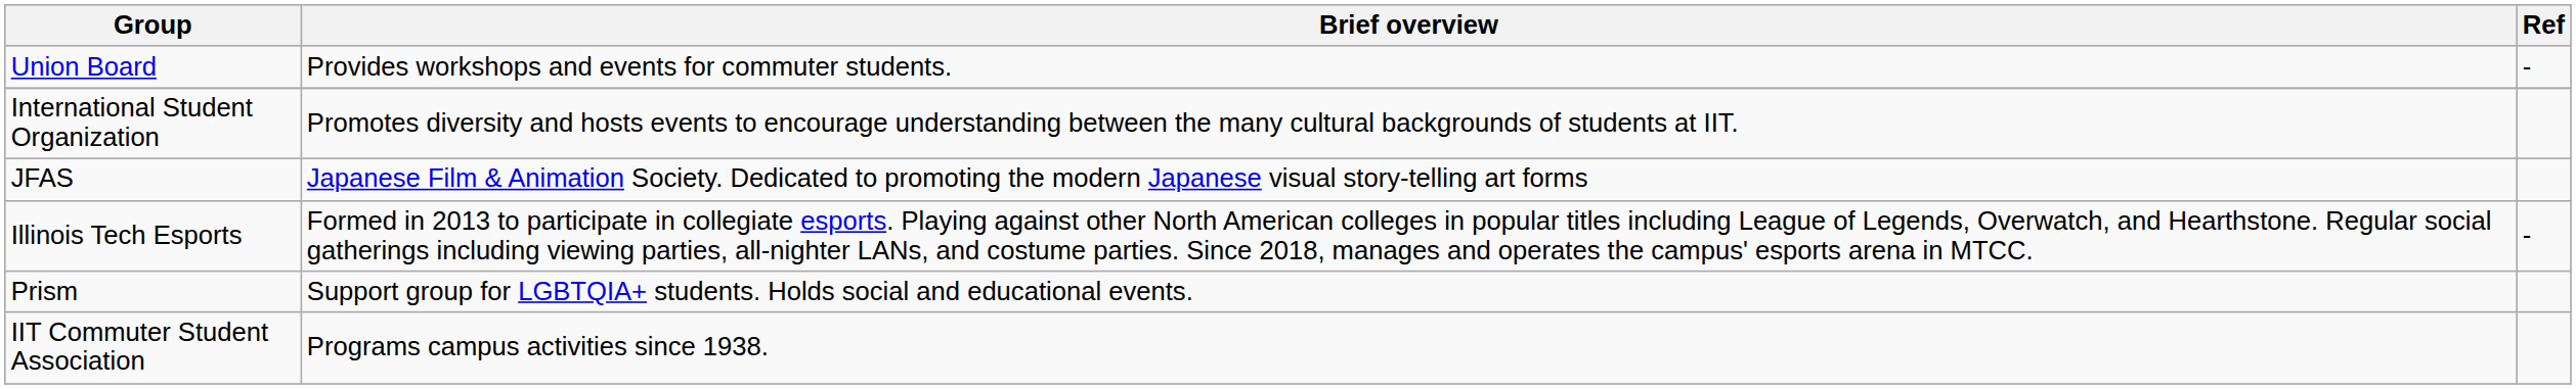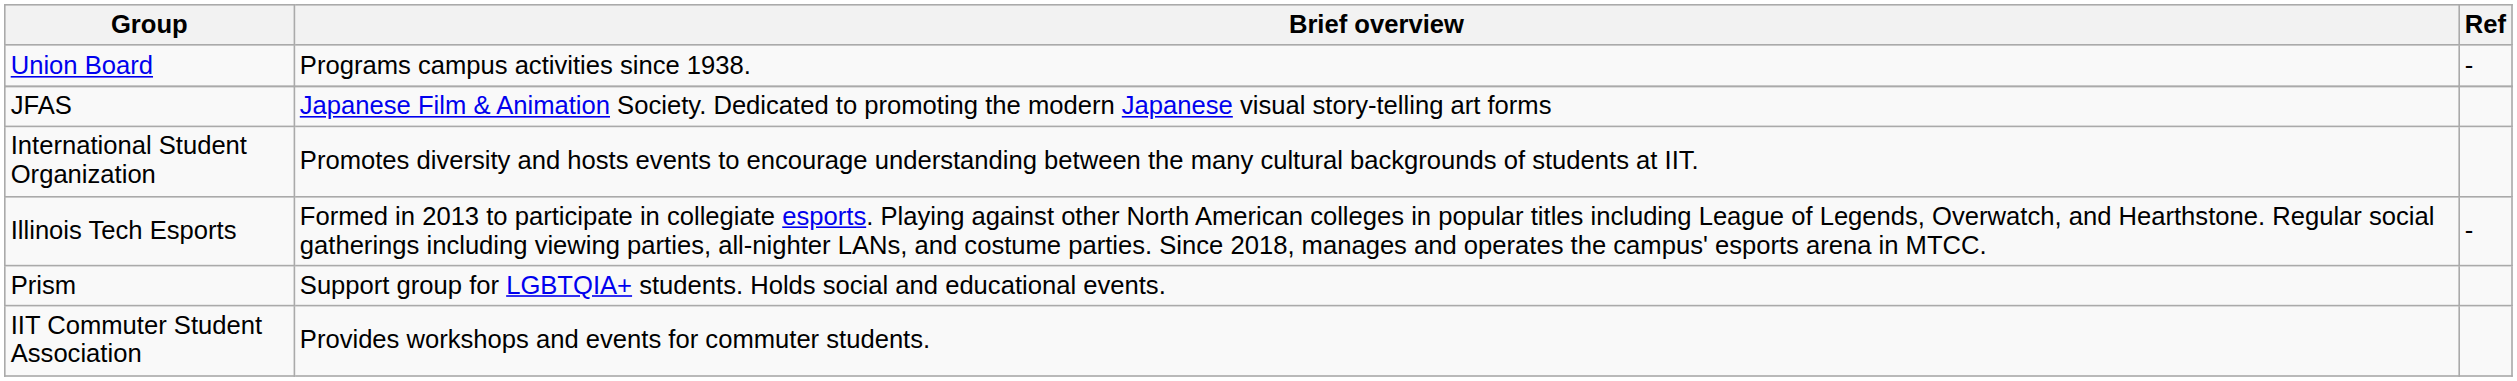 <table class="wikitable" style="margin-top: 0">
 <tr>
 <th>Group</th>
 <th>Brief overview</th>
 <th>Ref</th>
 </tr>
 <tr>
 <td><a href='#'>Union Board</a></td>
-<td>Provides workshops and events for commuter students.</td>
+<td>Programs campus activities since 1938.</td>
 <td>-</td>
 </tr>
 <tr>
 </tr>
 <tr>
+<td>JFAS</td>
+<td><a href='#'>Japanese Film & Animation</a> Society. Dedicated to promoting the modern <a href='#'>Japanese</a> visual story-telling art forms</td>
+<td><br></td>
+</tr>
+<tr>
 <td>International Student Organization</td>
 <td>Promotes diversity and hosts events to encourage understanding between the many cultural backgrounds of students at IIT.</td>
 <td></td>
-</tr>
-<tr>
-<td>JFAS</td>
-<td><a href='#'>Japanese Film & Animation</a> Society. Dedicated to promoting the modern <a href='#'>Japanese</a> visual story-telling art forms</td>
-<td><br></td>
 </tr>
 <tr>
 <td>Illinois Tech Esports</td>
 <td>Formed in 2013 to participate in collegiate <a href='#'>esports</a>. Playing against other North American colleges in popular titles including League of Legends, Overwatch, and Hearthstone. Regular social gatherings including viewing parties, all-nighter LANs, and costume parties. Since 2018, manages and operates the campus' esports arena in MTCC.</td>
 <td>-</td>
 </tr>
 <tr>
 <td>Prism</td>
 <td>Support group for <a href='#'>LGBTQIA+</a> students. Holds social and educational events.</td>
 <td></td>
 </tr>
 <tr>
 <td>IIT Commuter Student Association</td>
-<td>Programs campus activities since 1938.</td>
+<td>Provides workshops and events for commuter students.</td>
 <td></td>
 </tr>
 </table>
